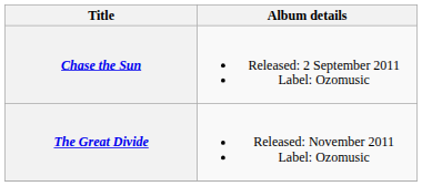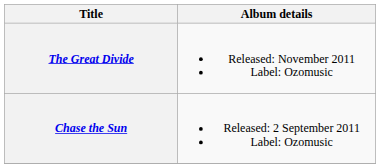 <table class="wikitable plainrowheaders" style="text-align:center;" border="1">
 <tr>
 <th scope="col" style="width:14em;">Title</th>
 <th scope="col" style="width:16em;">Album details</th>
 </tr>
 <tr>
+<th scope="row"><em><a href='#'>The Great Divide</a></em></th>
+<td><br><ul><li>Released: November 2011</li><li>Label: Ozomusic</li></ul></td>
+</tr>
+<tr>
 <th scope="row"><em><a href='#'>Chase the Sun</a></em></th>
 <td><br><ul><li>Released: 2 September 2011</li><li>Label: Ozomusic</li></ul></td>
 </tr>
 <tr>
-<th scope="row"><em><a href='#'>The Great Divide</a></em></th>
-<td><br><ul><li>Released: November 2011</li><li>Label: Ozomusic</li></ul></td>
-</tr>
-<tr>
 </tr>
 </table>
